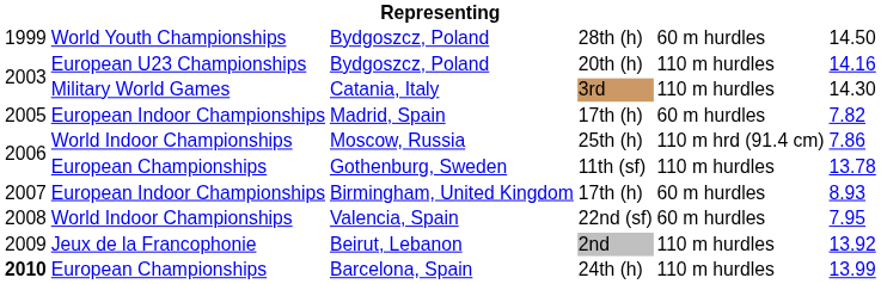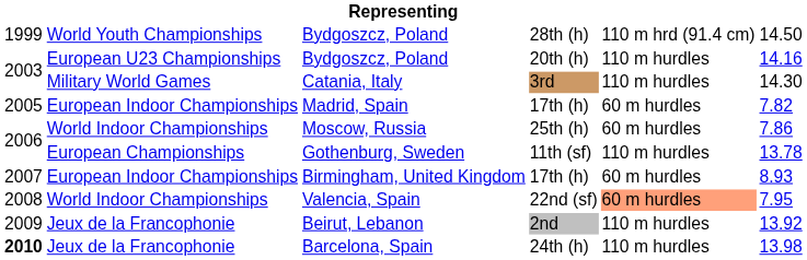 <table>
 <tr>
 <th colspan="6">Representing </th>
 </tr>
 <tr>
 <td>1999</td>
 <td><a href='#'>World Youth Championships</a></td>
 <td><a href='#'>Bydgoszcz, Poland</a></td>
 <td>28th (h)</td>
-<td>60 m hurdles</td>
+<td>110 m hrd (91.4 cm)</td>
 <td>14.50</td>
 </tr>
 <tr>
 <td rowspan=2>2003</td>
 <td><a href='#'>European U23 Championships</a></td>
 <td><a href='#'>Bydgoszcz, Poland</a></td>
 <td>20th (h)</td>
 <td>110 m hurdles</td>
 <td><a href='#'>14.16</a></td>
 </tr>
 <tr>
 <td><a href='#'>Military World Games</a></td>
 <td><a href='#'>Catania, Italy</a></td>
 <td bgcolor=cc9966>3rd</td>
 <td>110 m hurdles</td>
 <td>14.30</td>
 </tr>
 <tr>
 <td>2005</td>
 <td><a href='#'>European Indoor Championships</a></td>
 <td><a href='#'>Madrid, Spain</a></td>
 <td>17th (h)</td>
 <td>60 m hurdles</td>
 <td><a href='#'>7.82</a></td>
 </tr>
 <tr>
 <td rowspan=2>2006</td>
 <td><a href='#'>World Indoor Championships</a></td>
 <td><a href='#'>Moscow, Russia</a></td>
 <td>25th (h)</td>
-<td>110 m hrd (91.4 cm)</td>
+<td>60 m hurdles</td>
 <td><a href='#'>7.86</a></td>
 </tr>
 <tr>
 <td><a href='#'>European Championships</a></td>
 <td><a href='#'>Gothenburg, Sweden</a></td>
 <td>11th (sf)</td>
 <td>110 m hurdles</td>
 <td><a href='#'>13.78</a></td>
 </tr>
 <tr>
 <td>2007</td>
 <td><a href='#'>European Indoor Championships</a></td>
 <td><a href='#'>Birmingham, United Kingdom</a></td>
 <td>17th (h)</td>
 <td>60 m hurdles</td>
 <td><a href='#'>8.93</a></td>
 </tr>
 <tr>
 <td>2008</td>
 <td><a href='#'>World Indoor Championships</a></td>
 <td><a href='#'>Valencia, Spain</a></td>
 <td>22nd (sf)</td>
-<td>60 m hurdles</td>
+<td style="background: lightsalmon;">60 m hurdles</td>
 <td><a href='#'>7.95</a></td>
 </tr>
 <tr>
 <td>2009</td>
 <td><a href='#'>Jeux de la Francophonie</a></td>
 <td><a href='#'>Beirut, Lebanon</a></td>
 <td bgcolor=silver>2nd</td>
 <td>110 m hurdles</td>
 <td><a href='#'>13.92</a></td>
 </tr>
 <tr>
 <td><strong>2010</strong></td>
-<td><a href='#'>European Championships</a></td>
+<td><a href='#'>Jeux de la Francophonie</a></td>
 <td><a href='#'>Barcelona, Spain</a></td>
 <td>24th (h)</td>
 <td>110 m hurdles</td>
-<td><a href='#'>13.99</a></td>
+<td><a href='#'>13.98</a></td>
 </tr>
 </table>
